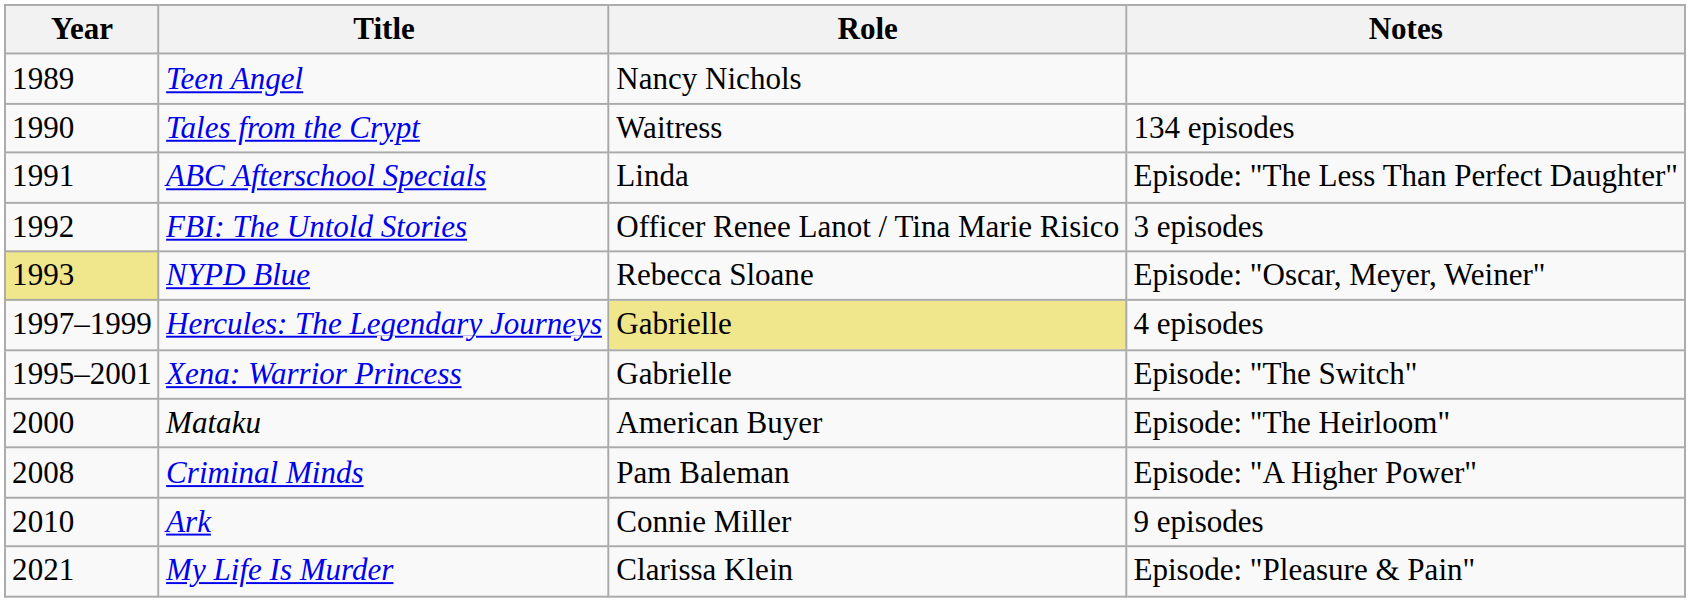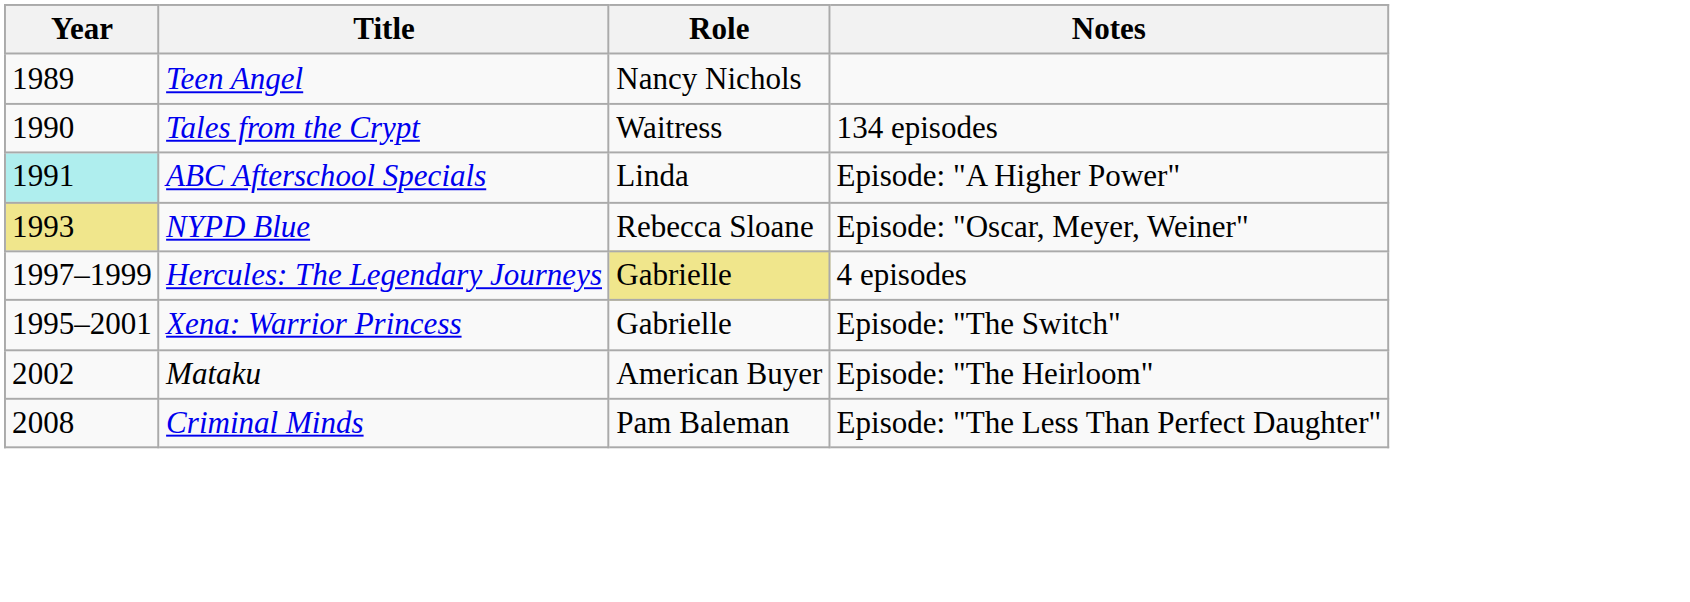 <table class="wikitable sortable plainrowheaders">
 <tr>
 <th>Year</th>
 <th>Title</th>
 <th>Role</th>
 <th>Notes</th>
 </tr>
 <tr>
 <td>1989</td>
 <td><em><a href='#'>Teen Angel</a></em></td>
 <td>Nancy Nichols</td>
 <td></td>
 </tr>
 <tr>
 <td>1990</td>
 <td><em><a href='#'>Tales from the Crypt</a></em></td>
 <td>Waitress</td>
 <td>134 episodes</td>
 </tr>
 <tr>
-<td>1991</td>
+<td style="background: paleturquoise;">1991</td>
 <td><em><a href='#'>ABC Afterschool Specials</a></em></td>
 <td>Linda</td>
-<td>Episode: "The Less Than Perfect Daughter"</td>
-</tr>
-<tr>
-<td>1992</td>
-<td><em><a href='#'>FBI: The Untold Stories</a></em></td>
-<td>Officer Renee Lanot / Tina Marie Risico</td>
-<td>3 episodes</td>
+<td>Episode: "A Higher Power"</td>
 </tr>
 <tr>
 <td style="background: khaki;">1993</td>
 <td><em><a href='#'>NYPD Blue</a></em></td>
 <td>Rebecca Sloane</td>
 <td>Episode: "Oscar, Meyer, Weiner"</td>
 </tr>
 <tr>
 <td>1997–1999</td>
 <td><em><a href='#'>Hercules: The Legendary Journeys</a></em></td>
 <td style="background: khaki;">Gabrielle</td>
 <td>4 episodes</td>
 </tr>
 <tr>
 <td>1995–2001</td>
 <td><em><a href='#'>Xena: Warrior Princess</a></em></td>
 <td>Gabrielle</td>
 <td>Episode: "The Switch"</td>
 </tr>
 <tr>
-<td>2000</td>
+<td>2002</td>
 <td><em>Mataku</em></td>
 <td>American Buyer</td>
 <td>Episode: "The Heirloom"</td>
 </tr>
 <tr>
 <td>2008</td>
 <td><em><a href='#'>Criminal Minds</a></em></td>
 <td>Pam Baleman</td>
-<td>Episode: "A Higher Power"</td>
-</tr>
-<tr>
-<td>2010</td>
-<td><em><a href='#'>Ark</a></em></td>
-<td>Connie Miller</td>
-<td>9 episodes</td>
-</tr>
-<tr>
-<td>2021</td>
-<td><em><a href='#'>My Life Is Murder</a></em></td>
-<td>Clarissa Klein</td>
-<td>Episode: "Pleasure & Pain"</td>
+<td>Episode: "The Less Than Perfect Daughter"</td>
 </tr>
 </table>
